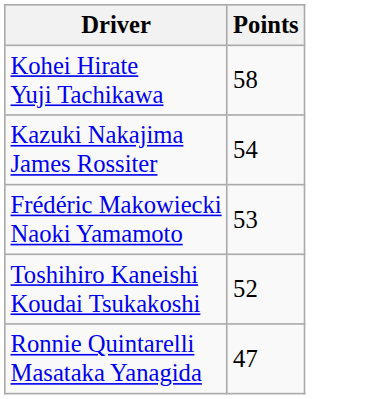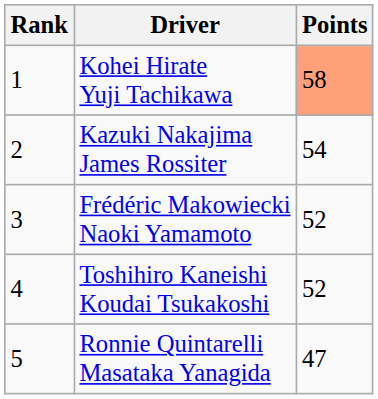 <table class="wikitable" style="font-size: 95%;">
 <tr>
+<th>Rank</th>
 <th>Driver</th>
 <th>Points</th>
 </tr>
 <tr>
+<td>1</td>
 <td> <a href='#'>Kohei Hirate</a><br> <a href='#'>Yuji Tachikawa</a></td>
-<td>58</td>
+<td style="background: lightsalmon;">58</td>
 </tr>
 <tr>
+<td>2</td>
 <td> <a href='#'>Kazuki Nakajima</a><br> <a href='#'>James Rossiter</a></td>
 <td>54</td>
 </tr>
 <tr>
+<td>3</td>
 <td> <a href='#'>Frédéric Makowiecki</a><br> <a href='#'>Naoki Yamamoto</a></td>
-<td>53</td>
+<td>52</td>
 </tr>
 <tr>
+<td>4</td>
 <td> <a href='#'>Toshihiro Kaneishi</a><br> <a href='#'>Koudai Tsukakoshi</a></td>
 <td>52</td>
 </tr>
 <tr>
+<td>5</td>
 <td> <a href='#'>Ronnie Quintarelli</a><br> <a href='#'>Masataka Yanagida</a></td>
 <td>47</td>
 </tr>
 </table>
